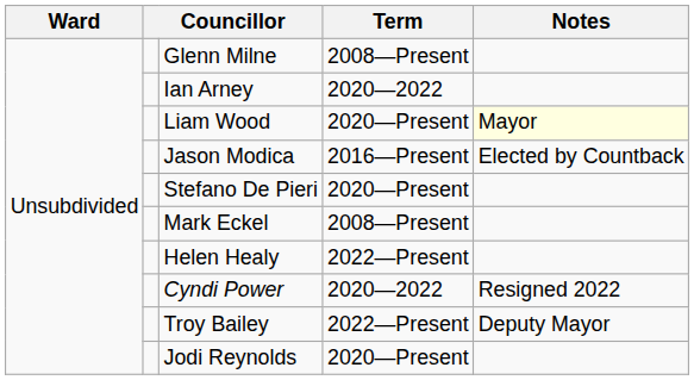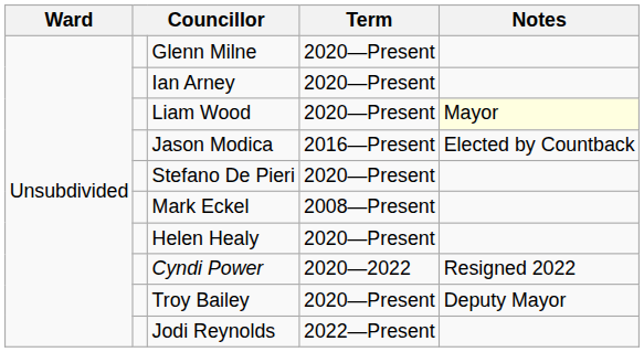 <table class="wikitable">
 <tr>
 <th>Ward</th>
 <th colspan="2">Councillor</th>
 <th>Term</th>
 <th>Notes</th>
 </tr>
 <tr>
 <td rowspan="10">Unsubdivided</td>
 <td> </td>
 <td>Glenn Milne</td>
-<td>2008—Present</td>
+<td>2020—Present</td>
 <td></td>
 </tr>
 <tr>
 <td> </td>
 <td>Ian Arney</td>
-<td>2020—2022</td>
+<td>2020—Present</td>
 <td></td>
 </tr>
 <tr>
 <td> </td>
 <td>Liam Wood</td>
 <td>2020—Present</td>
 <td style="background: lightyellow;">Mayor</td>
 </tr>
 <tr>
 <td> </td>
 <td>Jason Modica</td>
 <td>2016—Present</td>
 <td>Elected by Countback </td>
 </tr>
 <tr>
 <td> </td>
 <td>Stefano De Pieri</td>
 <td>2020—Present</td>
 <td></td>
 </tr>
 <tr>
 <td> </td>
 <td>Mark Eckel</td>
 <td>2008—Present</td>
 <td></td>
 </tr>
 <tr>
 <td> </td>
 <td>Helen Healy</td>
-<td>2022—Present</td>
+<td>2020—Present</td>
 <td></td>
 </tr>
 <tr>
 <td> </td>
 <td><em>Cyndi Power</em></td>
 <td>2020—2022</td>
 <td>Resigned 2022 </td>
 </tr>
 <tr>
 <td> </td>
 <td>Troy Bailey</td>
-<td>2022—Present</td>
+<td>2020—Present</td>
 <td>Deputy Mayor</td>
 </tr>
 <tr>
 <td> </td>
 <td>Jodi Reynolds</td>
-<td>2020—Present</td>
+<td>2022—Present</td>
 <td></td>
 </tr>
 </table>
